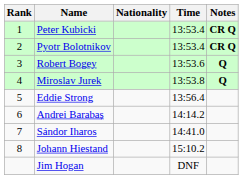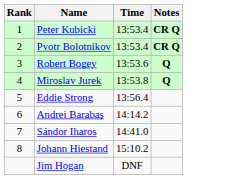 <table class="wikitable sortable" style="text-align:center">
 <tr>
 <th>Rank</th>
 <th>Name</th>
-<th>Nationality</th>
 <th>Time</th>
 <th>Notes</th>
 </tr>
 <tr bgcolor=ccffcc>
 <td>1</td>
 <td align=left><a href='#'>Peter Kubicki</a></td>
-<td align=left></td>
 <td>13:53.4</td>
 <td><strong>CR Q</strong></td>
 </tr>
 <tr bgcolor=ccffcc>
 <td>2</td>
 <td align=left><a href='#'>Pyotr Bolotnikov</a></td>
-<td align=left></td>
 <td>13:53.4</td>
 <td><strong>CR Q</strong></td>
 </tr>
 <tr bgcolor=ccffcc>
 <td>3</td>
 <td align=left><a href='#'>Robert Bogey</a></td>
-<td align=left></td>
 <td>13:53.6</td>
 <td><strong>Q</strong></td>
 </tr>
 <tr bgcolor=ccffcc>
 <td>4</td>
 <td align=left><a href='#'>Miroslav Jurek</a></td>
-<td align=left></td>
 <td>13:53.8</td>
 <td><strong>Q</strong></td>
 </tr>
 <tr>
 <td>5</td>
 <td align=left><a href='#'>Eddie Strong</a></td>
-<td align=left></td>
 <td>13:56.4</td>
 <td></td>
 </tr>
 <tr>
 <td>6</td>
 <td align=left><a href='#'>Andrei Barabaș</a></td>
-<td align=left></td>
 <td>14:14.2</td>
 <td></td>
 </tr>
 <tr>
 <td>7</td>
 <td align=left><a href='#'>Sándor Iharos</a></td>
-<td align=left></td>
 <td>14:41.0</td>
 <td></td>
 </tr>
 <tr>
 <td>8</td>
 <td align=left><a href='#'>Johann Hiestand</a></td>
-<td align=left></td>
 <td>15:10.2</td>
 <td></td>
 </tr>
 <tr>
 <td></td>
 <td align=left><a href='#'>Jim Hogan</a></td>
-<td align=left></td>
 <td>DNF</td>
 <td></td>
 </tr>
 </table>
